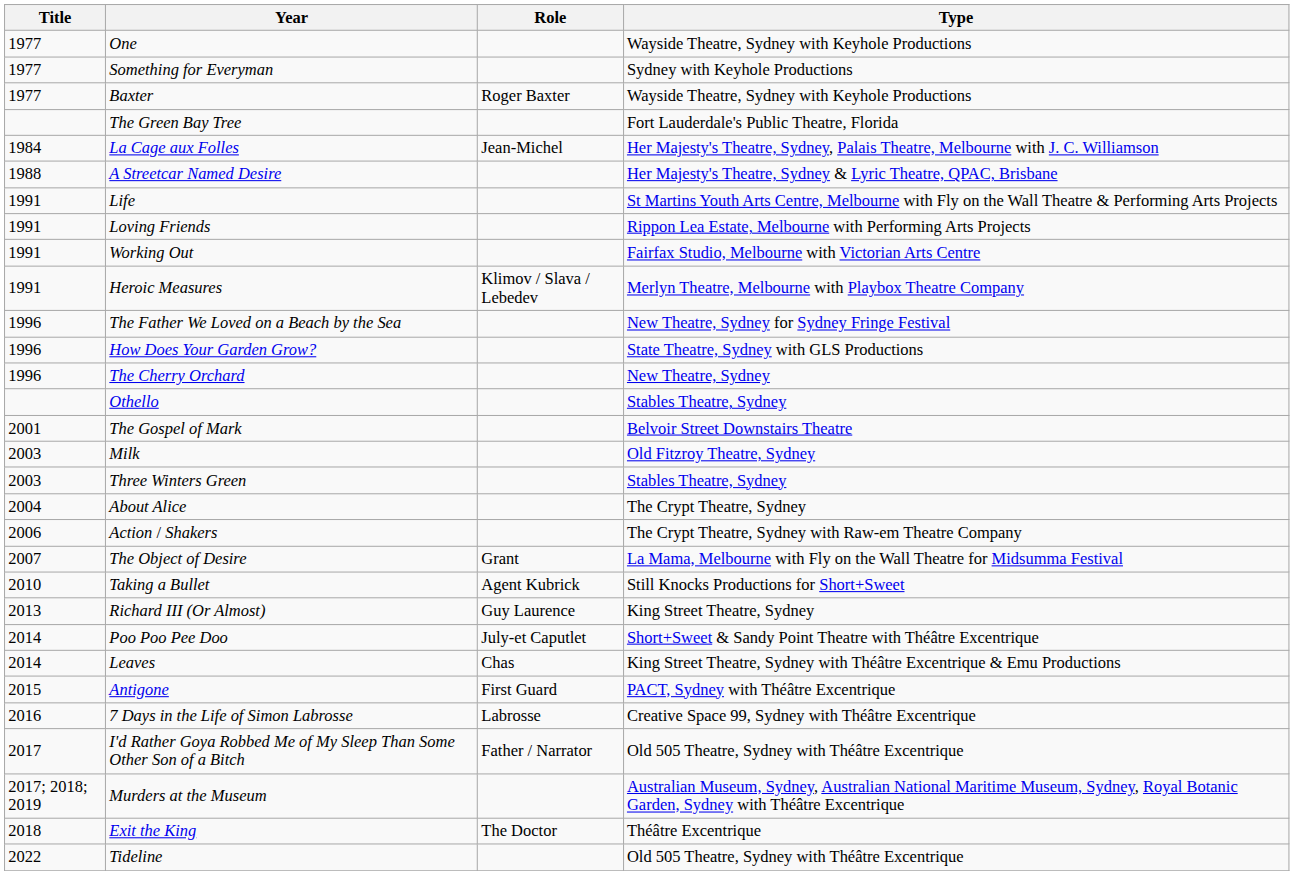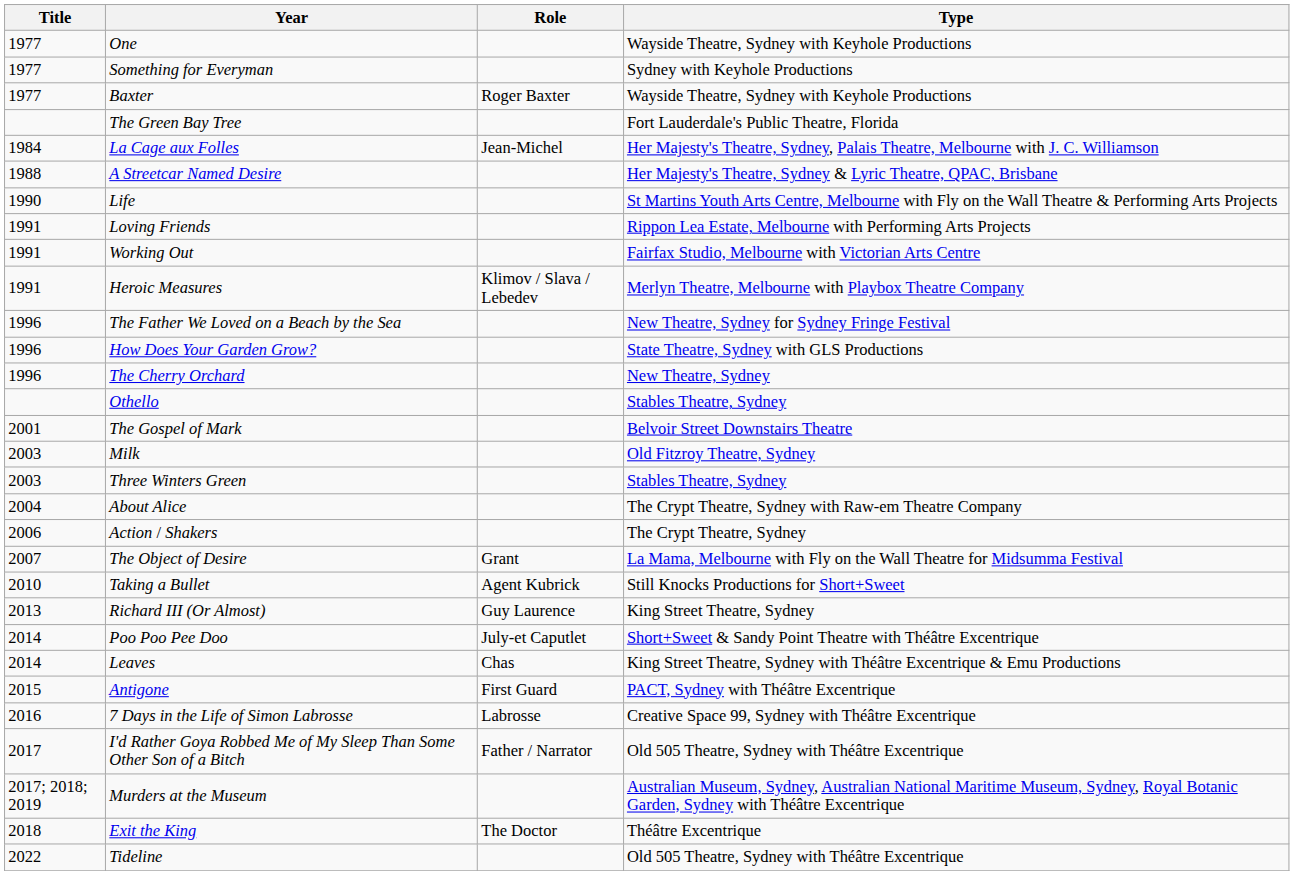 <table class="wikitable">
 <tr>
 <th>Title</th>
 <th>Year</th>
 <th>Role</th>
 <th>Type</th>
 </tr>
 <tr>
 <td>1977</td>
 <td><em>One</em></td>
 <td></td>
 <td>Wayside Theatre, Sydney with Keyhole Productions</td>
 </tr>
 <tr>
 <td>1977</td>
 <td><em>Something for Everyman</em></td>
 <td></td>
 <td>Sydney with Keyhole Productions</td>
 </tr>
 <tr>
 <td>1977</td>
 <td><em>Baxter</em></td>
 <td>Roger Baxter</td>
 <td>Wayside Theatre, Sydney with Keyhole Productions</td>
 </tr>
 <tr>
 <td></td>
 <td><em>The Green Bay Tree</em></td>
 <td></td>
 <td>Fort Lauderdale's Public Theatre, Florida</td>
 </tr>
 <tr>
 <td>1984</td>
 <td><em><a href='#'>La Cage aux Folles</a></em></td>
 <td>Jean-Michel</td>
 <td><a href='#'>Her Majesty's Theatre, Sydney</a>, <a href='#'>Palais Theatre, Melbourne</a> with <a href='#'>J. C. Williamson</a></td>
 </tr>
 <tr>
 <td>1988</td>
 <td><em><a href='#'>A Streetcar Named Desire</a></em></td>
 <td></td>
 <td><a href='#'>Her Majesty's Theatre, Sydney</a> & <a href='#'> Lyric Theatre, QPAC, Brisbane</a></td>
 </tr>
 <tr>
-<td>1991</td>
+<td>1990</td>
 <td><em>Life</em></td>
 <td></td>
 <td><a href='#'>St Martins Youth Arts Centre, Melbourne</a> with Fly on the Wall Theatre & Performing Arts Projects</td>
 </tr>
 <tr>
 <td>1991</td>
 <td><em>Loving Friends</em></td>
 <td></td>
 <td><a href='#'>Rippon Lea Estate, Melbourne</a> with Performing Arts Projects</td>
 </tr>
 <tr>
 <td>1991</td>
 <td><em>Working Out</em></td>
 <td></td>
 <td><a href='#'>Fairfax Studio, Melbourne</a> with <a href='#'>Victorian Arts Centre</a></td>
 </tr>
 <tr>
 <td>1991</td>
 <td><em>Heroic Measures</em></td>
 <td>Klimov / Slava / Lebedev</td>
 <td><a href='#'>Merlyn Theatre, Melbourne</a> with <a href='#'>Playbox Theatre Company</a></td>
 </tr>
 <tr>
 <td>1996</td>
 <td><em>The Father We Loved on a Beach by the Sea</em></td>
 <td></td>
 <td><a href='#'>New Theatre, Sydney</a> for <a href='#'>Sydney Fringe Festival</a></td>
 </tr>
 <tr>
 <td>1996</td>
 <td><em><a href='#'>How Does Your Garden Grow?</a></em></td>
 <td></td>
 <td><a href='#'>State Theatre, Sydney</a> with GLS Productions</td>
 </tr>
 <tr>
 <td>1996</td>
 <td><em><a href='#'>The Cherry Orchard</a></em></td>
 <td></td>
 <td><a href='#'>New Theatre, Sydney</a></td>
 </tr>
 <tr>
 <td></td>
 <td><em><a href='#'>Othello</a></em></td>
 <td></td>
 <td><a href='#'>Stables Theatre, Sydney</a></td>
 </tr>
 <tr>
 <td>2001</td>
 <td><em>The Gospel of Mark</em></td>
 <td></td>
 <td><a href='#'>Belvoir Street Downstairs Theatre</a></td>
 </tr>
 <tr>
 <td>2003</td>
 <td><em>Milk</em></td>
 <td></td>
 <td><a href='#'>Old Fitzroy Theatre, Sydney</a></td>
 </tr>
 <tr>
 <td>2003</td>
 <td><em>Three Winters Green</em></td>
 <td></td>
 <td><a href='#'>Stables Theatre, Sydney</a></td>
 </tr>
 <tr>
 <td>2004</td>
 <td><em>About Alice</em></td>
 <td></td>
-<td>The Crypt Theatre, Sydney</td>
+<td>The Crypt Theatre, Sydney with Raw-em Theatre Company</td>
 </tr>
 <tr>
 <td>2006</td>
 <td><em>Action</em> / <em>Shakers</em></td>
 <td></td>
-<td>The Crypt Theatre, Sydney with Raw-em Theatre Company</td>
+<td>The Crypt Theatre, Sydney</td>
 </tr>
 <tr>
 <td>2007</td>
 <td><em>The Object of Desire</em></td>
 <td>Grant</td>
 <td><a href='#'>La Mama, Melbourne</a> with Fly on the Wall Theatre for <a href='#'>Midsumma Festival</a></td>
 </tr>
 <tr>
 <td>2010</td>
 <td><em>Taking a Bullet</em></td>
 <td>Agent Kubrick</td>
 <td>Still Knocks Productions for <a href='#'>Short+Sweet</a></td>
 </tr>
 <tr>
 <td>2013</td>
 <td><em>Richard III (Or Almost)</em></td>
 <td>Guy Laurence</td>
 <td>King Street Theatre, Sydney</td>
 </tr>
 <tr>
 <td>2014</td>
 <td><em>Poo Poo Pee Doo</em></td>
 <td>July-et Caputlet</td>
 <td><a href='#'>Short+Sweet</a> & Sandy Point Theatre with Théâtre Excentrique</td>
 </tr>
 <tr>
 <td>2014</td>
 <td><em>Leaves</em></td>
 <td>Chas</td>
 <td>King Street Theatre, Sydney with Théâtre Excentrique & Emu Productions</td>
 </tr>
 <tr>
 <td>2015</td>
 <td><em><a href='#'>Antigone</a></em></td>
 <td>First Guard</td>
 <td><a href='#'>PACT, Sydney</a> with Théâtre Excentrique</td>
 </tr>
 <tr>
 <td>2016</td>
 <td><em>7 Days in the Life of Simon Labrosse</em></td>
 <td>Labrosse</td>
 <td>Creative Space 99, Sydney with Théâtre Excentrique</td>
 </tr>
 <tr>
 <td>2017</td>
 <td><em>I'd Rather Goya Robbed Me of My Sleep Than Some Other Son of a Bitch</em></td>
 <td>Father / Narrator</td>
 <td>Old 505 Theatre, Sydney with Théâtre Excentrique</td>
 </tr>
 <tr>
 <td>2017; 2018; 2019</td>
 <td><em>Murders at the Museum</em></td>
 <td></td>
 <td><a href='#'>Australian Museum, Sydney</a>, <a href='#'>Australian National Maritime Museum, Sydney</a>, <a href='#'>Royal Botanic Garden, Sydney</a> with Théâtre Excentrique</td>
 </tr>
 <tr>
 <td>2018</td>
 <td><em><a href='#'>Exit the King</a></em></td>
 <td>The Doctor</td>
 <td>Théâtre Excentrique</td>
 </tr>
 <tr>
 <td>2022</td>
 <td><em>Tideline</em></td>
 <td></td>
 <td>Old 505 Theatre, Sydney with Théâtre Excentrique</td>
 </tr>
 </table>
